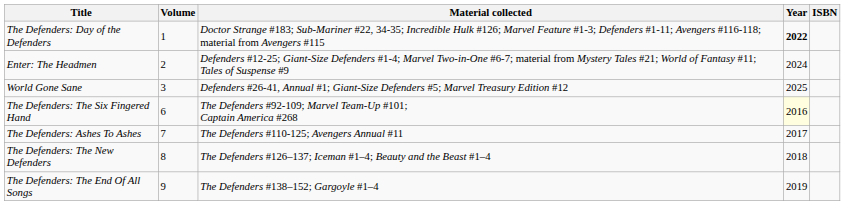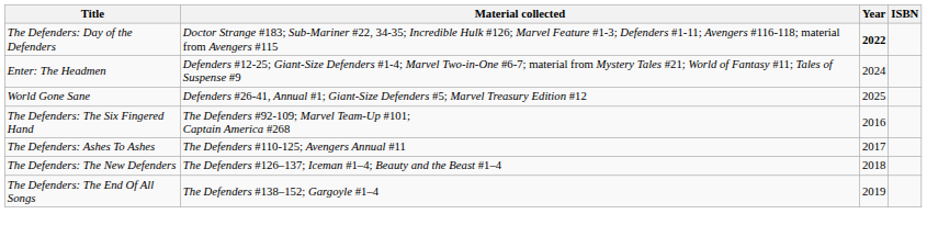 <table class="wikitable sortable">
 <tr>
 <th>Title</th>
-<th>Volume</th>
 <th>Material collected</th>
 <th>Year</th>
 <th>ISBN</th>
 </tr>
 <tr>
 <td><em>The Defenders: Day of the Defenders</em></td>
-<td>1</td>
 <td><em>Doctor Strange</em> #183; <em>Sub-Mariner</em> #22, 34-35; <em>Incredible Hulk</em> #126; <em>Marvel Feature</em> #1-3; <em>Defenders</em> #1-11; <em>Avengers</em> #116-118; material from <em>Avengers</em> #115</td>
 <td><strong>2022</strong></td>
 <td></td>
 </tr>
 <tr>
 <td><em>Enter: The Headmen</em></td>
-<td>2</td>
 <td><em>Defenders</em> #12-25; <em>Giant-Size Defenders</em> #1-4; <em>Marvel Two-in-One</em> #6-7; material from <em>Mystery Tales</em> #21; <em>World of Fantasy</em> #11; <em>Tales of Suspense</em> #9</td>
 <td>2024</td>
 <td></td>
 </tr>
 <tr>
 <td><em>World Gone Sane</em></td>
-<td>3</td>
 <td><em>Defenders</em> #26-41, <em>Annual</em> #1; <em>Giant-Size Defenders</em> #5; <em>Marvel Treasury Edition</em> #12</td>
 <td>2025</td>
 <td></td>
 </tr>
 <tr>
 <td><em>The Defenders: The Six Fingered Hand</em></td>
-<td>6</td>
 <td><em>The Defenders</em> #92-109; <em>Marvel Team-Up</em> #101;<br> <em>Captain America</em> #268</td>
-<td style="background: lightyellow;">2016</td>
+<td>2016</td>
 <td></td>
 </tr>
 <tr>
 <td><em>The Defenders: Ashes To Ashes</em></td>
-<td>7</td>
 <td><em>The Defenders</em> #110-125; <em>Avengers Annual</em> #11<br></td>
 <td>2017</td>
 <td></td>
 </tr>
 <tr>
 <td><em>The Defenders: The New Defenders</em></td>
-<td>8</td>
 <td><em>The Defenders</em> #126–137; <em>Iceman</em> #1–4; <em>Beauty and the Beast</em> #1–4 <br></td>
 <td>2018</td>
 <td></td>
 </tr>
 <tr>
 <td><em>The Defenders: The End Of All Songs</em></td>
-<td>9</td>
 <td><em>The Defenders</em> #138–152; <em>Gargoyle</em> #1–4 <br></td>
 <td>2019</td>
 <td></td>
 </tr>
 </table>
